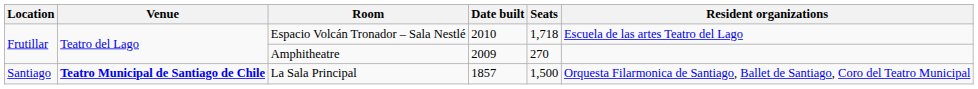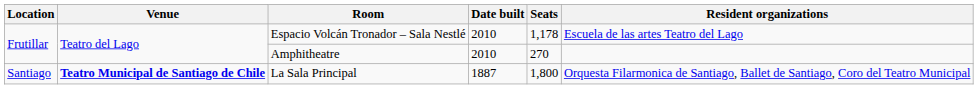 <table class="wikitable">
 <tr>
 <th>Location</th>
 <th>Venue</th>
 <th>Room</th>
 <th>Date built</th>
 <th>Seats</th>
 <th>Resident organizations</th>
 </tr>
 <tr>
 <td rowspan=2><a href='#'>Frutillar</a></td>
 <td rowspan=2><a href='#'>Teatro del Lago</a></td>
 <td>Espacio Volcán Tronador – Sala Nestlé</td>
 <td>2010</td>
-<td>1,718</td>
+<td>1,178</td>
 <td><a href='#'>Escuela de las artes Teatro del Lago</a></td>
 </tr>
 <tr>
 <td>Amphitheatre</td>
-<td>2009</td>
+<td>2010</td>
 <td>270</td>
 <td></td>
 </tr>
 <tr>
 <td rowspan=1><a href='#'>Santiago</a></td>
 <td><strong><a href='#'>Teatro Municipal de Santiago de Chile</a></strong></td>
 <td>La Sala Principal</td>
-<td>1857</td>
-<td>1,500</td>
+<td>1887</td>
+<td>1,800</td>
 <td><a href='#'>Orquesta Filarmonica de Santiago</a>, <a href='#'>Ballet de Santiago</a>, <a href='#'>Coro del Teatro Municipal</a></td>
 </tr>
 </table>
